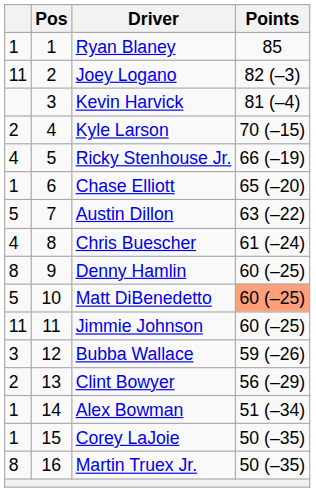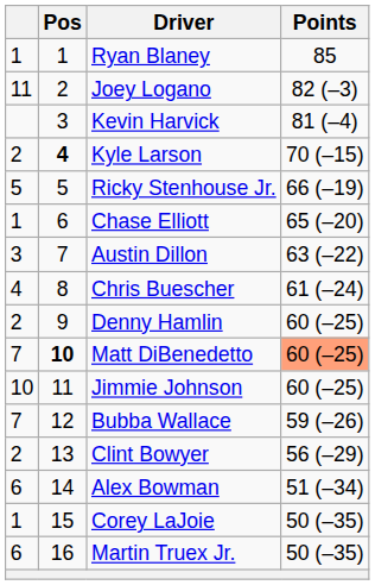 <table class="wikitable" style="font-size: 95%">
 <tr>
 <th></th>
 <th>Pos</th>
 <th>Driver</th>
 <th>Points</th>
 </tr>
 <tr>
 <td align="left"> 1</td>
 <td style="text-align:center;">1</td>
 <td><a href='#'>Ryan Blaney</a></td>
 <td style="text-align:center;">85</td>
 </tr>
 <tr>
 <td align="left"> 11</td>
 <td style="text-align:center;">2</td>
 <td><a href='#'>Joey Logano</a></td>
 <td style="text-align:center;">82 (–3)</td>
 </tr>
 <tr>
 <td align="left"></td>
 <td style="text-align:center;">3</td>
 <td><a href='#'>Kevin Harvick</a></td>
 <td style="text-align:center;">81 (–4)</td>
 </tr>
 <tr>
 <td align="left"> 2</td>
-<td style="text-align:center;">4</td>
+<td style="text-align:center;"><strong>4</strong></td>
 <td><a href='#'>Kyle Larson</a></td>
 <td style="text-align:center;">70 (–15)</td>
 </tr>
 <tr>
-<td align="left"> 4</td>
+<td align="left"> 5</td>
 <td style="text-align:center;">5</td>
 <td><a href='#'>Ricky Stenhouse Jr.</a></td>
 <td style="text-align:center;">66 (–19)</td>
 </tr>
 <tr>
 <td align="left"> 1</td>
 <td style="text-align:center;">6</td>
 <td><a href='#'>Chase Elliott</a></td>
 <td style="text-align:center;">65 (–20)</td>
 </tr>
 <tr>
-<td align="left"> 5</td>
+<td align="left"> 3</td>
 <td style="text-align:center;">7</td>
 <td><a href='#'>Austin Dillon</a></td>
 <td style="text-align:center;">63 (–22)</td>
 </tr>
 <tr>
 <td align="left"> 4</td>
 <td style="text-align:center;">8</td>
 <td><a href='#'>Chris Buescher</a></td>
 <td style="text-align:center;">61 (–24)</td>
 </tr>
 <tr>
-<td align="left"> 8</td>
+<td align="left"> 2</td>
 <td style="text-align:center;">9</td>
 <td><a href='#'>Denny Hamlin</a></td>
 <td style="text-align:center;">60 (–25)</td>
 </tr>
 <tr>
-<td align="left"> 5</td>
-<td style="text-align:center;">10</td>
+<td align="left"> 7</td>
+<td style="text-align:center;"><strong>10</strong></td>
 <td><a href='#'>Matt DiBenedetto</a></td>
 <td style="background: lightsalmon; text-align:center;">60 (–25)</td>
 </tr>
 <tr>
-<td align="left"> 11</td>
+<td align="left"> 10</td>
 <td style="text-align:center;">11</td>
 <td><a href='#'>Jimmie Johnson</a></td>
 <td style="text-align:center;">60 (–25)</td>
 </tr>
 <tr>
-<td align="left"> 3</td>
+<td align="left"> 7</td>
 <td style="text-align:center;">12</td>
 <td><a href='#'>Bubba Wallace</a></td>
 <td style="text-align:center;">59 (–26)</td>
 </tr>
 <tr>
 <td align="left"> 2</td>
 <td style="text-align:center;">13</td>
 <td><a href='#'>Clint Bowyer</a></td>
 <td style="text-align:center;">56 (–29)</td>
 </tr>
 <tr>
-<td align="left"> 1</td>
+<td align="left"> 6</td>
 <td style="text-align:center;">14</td>
 <td><a href='#'>Alex Bowman</a></td>
 <td style="text-align:center;">51 (–34)</td>
 </tr>
 <tr>
 <td align="left"> 1</td>
 <td style="text-align:center;">15</td>
 <td><a href='#'>Corey LaJoie</a></td>
 <td style="text-align:center;">50 (–35)</td>
 </tr>
 <tr>
-<td align="left"> 8</td>
+<td align="left"> 6</td>
 <td style="text-align:center;">16</td>
 <td><a href='#'>Martin Truex Jr.</a></td>
 <td style="text-align:center;">50 (–35)</td>
 </tr>
 <tr class="sortbottom">
 <th colspan="9"></th>
 </tr>
 </table>
